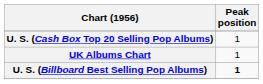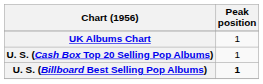 <table class="wikitable sortable plainrowheaders" style="text-align:center">
 <tr>
 <th>Chart (1956)</th>
 <th>Peak<br>position</th>
 </tr>
 <tr>
 </tr>
 <tr>
-<th scope="row">U. S. (<a href='#'><em>Cash Box</em> Top 20 Selling Pop Albums</a>)</th>
+<th scope="row"><a href='#'>UK Albums Chart</a></th>
 <td style="text-align:center;">1</td>
 </tr>
 <tr>
-<th scope="row"><a href='#'>UK Albums Chart</a></th>
+<th scope="row">U. S. (<a href='#'><em>Cash Box</em> Top 20 Selling Pop Albums</a>)</th>
 <td style="text-align:center;">1</td>
 </tr>
 <tr>
 <th scope="row">U. S. (<a href='#'><em>Billboard</em> Best Selling Pop Albums</a>)</th>
 <td style="text-align:center;"><strong>1</strong></td>
 </tr>
 <tr>
 </tr>
 </table>
